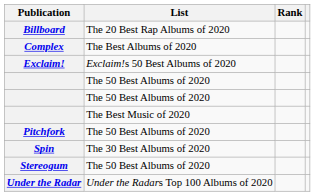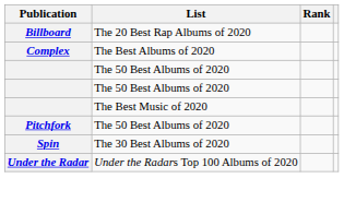 <table class="wikitable sortable plainrowheaders" style="border:none; margin:0;">
 <tr>
 <th scope="col">Publication</th>
 <th scope="col" class="unsortable">List</th>
 <th scope="col" data-sort-type="number">Rank</th>
 <th scope="col" class="unsortable"></th>
 </tr>
 <tr>
 <th scope="row"><em><a href='#'>Billboard</a></em></th>
 <td>The 20 Best Rap Albums of 2020</td>
 <td></td>
 <td></td>
 </tr>
 <tr>
 <th scope="row"><em><a href='#'>Complex</a></em></th>
 <td>The Best Albums of 2020</td>
-<td></td>
-<td></td>
-</tr>
-<tr>
-<th scope="row"><em><a href='#'>Exclaim!</a></em></th>
-<td><em>Exclaim!</em>s 50 Best Albums of 2020</td>
 <td></td>
 <td></td>
 </tr>
 <tr>
 <th scope="row"></th>
 <td>The 50 Best Albums of 2020</td>
 <td></td>
 <td></td>
 </tr>
 <tr>
 <th scope="row"></th>
 <td>The 50 Best Albums of 2020</td>
 <td></td>
 <td></td>
 </tr>
 <tr>
 <th scope="row"></th>
 <td>The Best Music of 2020</td>
 <td></td>
 <td></td>
 </tr>
 <tr>
 <th scope="row"><em><a href='#'>Pitchfork</a></em></th>
 <td>The 50 Best Albums of 2020</td>
 <td></td>
 <td></td>
 </tr>
 <tr>
 <th scope="row"><em><a href='#'>Spin</a></em></th>
 <td>The 30 Best Albums of 2020</td>
 <td></td>
 <td></td>
 </tr>
 <tr>
-<th scope="row"><em><a href='#'>Stereogum</a></em></th>
-<td>The 50 Best Albums of 2020</td>
-<td></td>
-<td></td>
-</tr>
-<tr>
 <th scope="row"><em><a href='#'>Under the Radar</a></em></th>
 <td><em>Under the Radar</em>s Top 100 Albums of 2020</td>
 <td></td>
 <td></td>
 </tr>
 </table>
